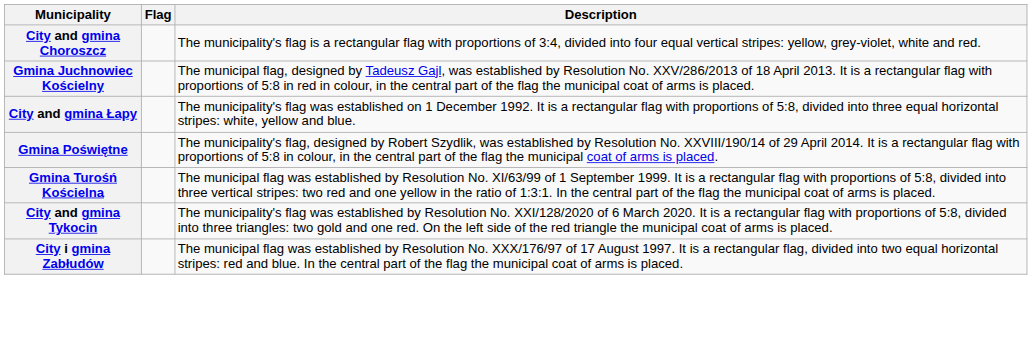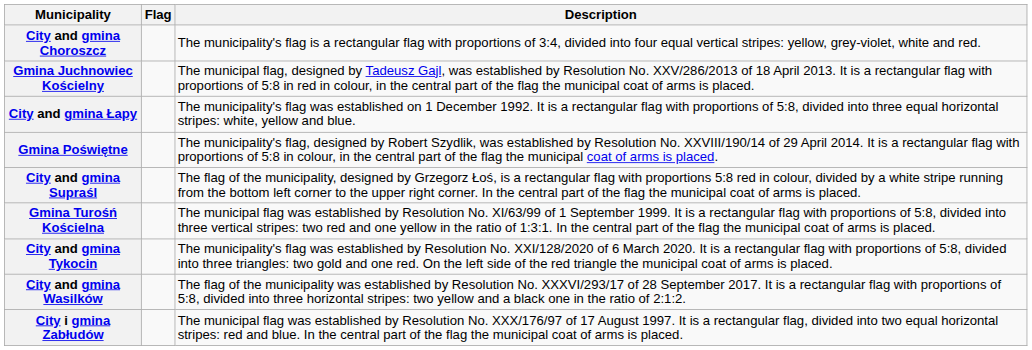 <table class="wikitable sortable plainrowheaders">
 <tr>
 <th scope="col">Municipality</th>
 <th scope="col" class="unsortable">Flag</th>
 <th scope="col" class="unsortable">Description</th>
 </tr>
 <tr>
 <th scope="row"><a href='#'>City</a> and <a href='#'>gmina Choroszcz</a></th>
 <td></td>
 <td>The municipality's flag is a rectangular flag with proportions of 3:4, divided into four equal vertical stripes: yellow, grey-violet, white and red.</td>
 </tr>
 <tr>
 <th scope="row"><a href='#'>Gmina Juchnowiec Kościelny</a></th>
 <td></td>
 <td>The municipal flag, designed by <a href='#'>Tadeusz Gajl</a>, was established by Resolution No. XXV/286/2013 of 18 April 2013. It is a rectangular flag with proportions of 5:8 in red in colour, in the central part of the flag the municipal coat of arms is placed.</td>
 </tr>
 <tr>
 <th scope="row"><a href='#'>City</a> and <a href='#'>gmina Łapy</a></th>
 <td></td>
 <td>The municipality's flag was established on 1 December 1992. It is a rectangular flag with proportions of 5:8, divided into three equal horizontal stripes: white, yellow and blue.</td>
 </tr>
 <tr>
 <th scope="row"><a href='#'>Gmina Poświętne</a></th>
 <td></td>
 <td>The municipality's flag, designed by Robert Szydlik, was established by Resolution No. XXVIII/190/14 of 29 April 2014. It is a rectangular flag with proportions of 5:8 in colour, in the central part of the flag the municipal <a href='#'>coat of arms is placed</a>.</td>
 </tr>
 <tr>
+<th scope="row"><a href='#'>City</a> and <a href='#'>gmina Supraśl</a></th>
+<td></td>
+<td>The flag of the municipality, designed by Grzegorz Łoś, is a rectangular flag with proportions 5:8  red in colour, divided by a white stripe running from the bottom left corner to the upper right corner. In the central part of the flag  the municipal coat of arms is placed.</td>
+</tr>
+<tr>
 <th scope="row"><a href='#'>Gmina Turośń Kościelna</a></th>
 <td></td>
 <td>The municipal flag was established by Resolution No. XI/63/99 of 1 September 1999. It is a rectangular flag with proportions of 5:8, divided into three vertical stripes: two red and one yellow in the ratio of 1:3:1. In the central part of the flag the municipal coat of arms is placed.</td>
 </tr>
 <tr>
 <th scope="row"><a href='#'>City</a> and <a href='#'>gmina Tykocin</a></th>
 <td></td>
 <td>The municipality's flag was established by Resolution No. XXI/128/2020 of 6 March 2020. It is a rectangular flag with proportions of 5:8, divided into three triangles: two gold and one red. On the left side of the red triangle the municipal coat of arms is placed.</td>
 </tr>
 <tr>
+<th scope="row"><a href='#'>City</a> and <a href='#'>gmina Wasilków</a></th>
+<td></td>
+<td>The flag of the municipality was established by Resolution No. XXXVI/293/17 of 28 September 2017. It is a rectangular flag with proportions of 5:8, divided into three horizontal stripes: two yellow and a black one in the ratio of 2:1:2.</td>
+</tr>
+<tr>
 <th scope="row"><a href='#'>City</a> i <a href='#'>gmina Zabłudów</a></th>
 <td></td>
 <td>The municipal flag was established by Resolution No. XXX/176/97 of 17 August 1997. It is a rectangular flag, divided into two equal horizontal stripes: red and blue. In the central part of the flag the municipal coat of arms is placed. </td>
 </tr>
 </table>
